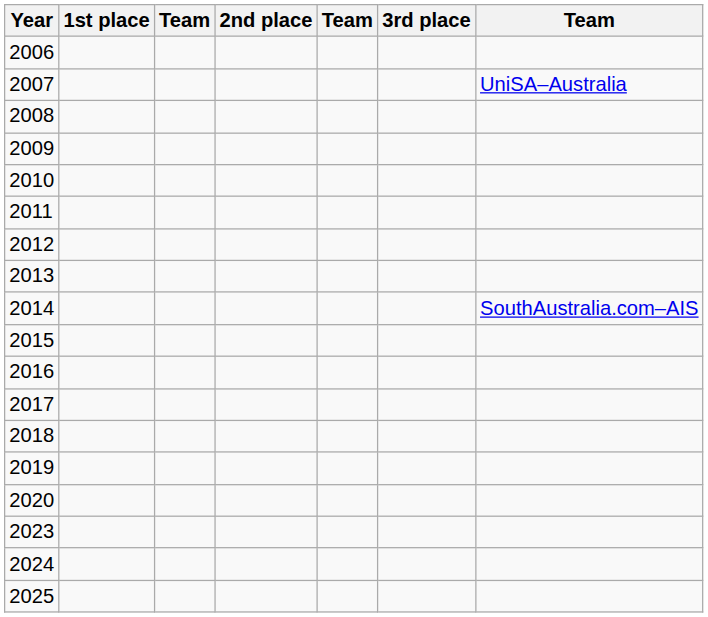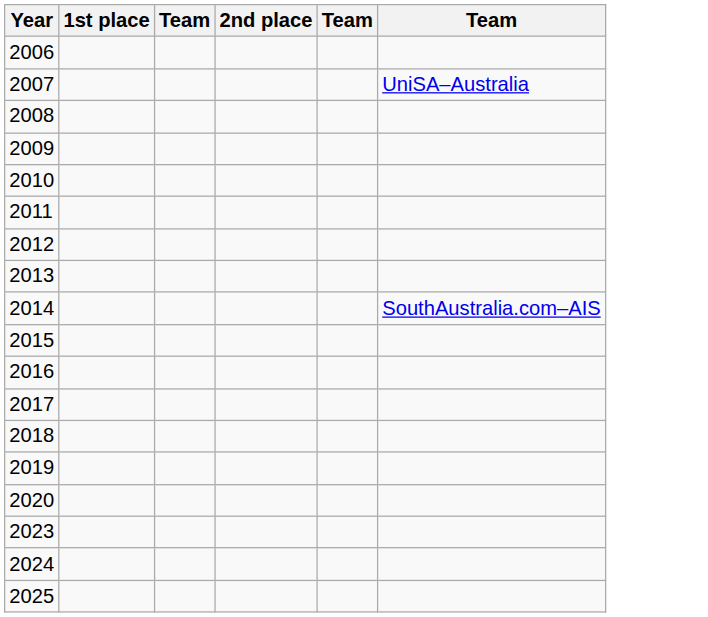 <table class=wikitable>
 <tr>
 <th>Year</th>
 <th>1st place</th>
 <th>Team</th>
 <th>2nd place</th>
 <th>Team</th>
-<th>3rd place</th>
 <th>Team</th>
 </tr>
 <tr>
 <td>2006</td>
 <td></td>
 <td></td>
 <td></td>
 <td></td>
 <td></td>
-<td></td>
 </tr>
 <tr>
 <td>2007</td>
-<td></td>
 <td></td>
 <td></td>
 <td></td>
 <td></td>
 <td><a href='#'>UniSA–Australia</a></td>
 </tr>
 <tr>
 <td>2008</td>
 <td></td>
 <td></td>
 <td></td>
 <td></td>
 <td></td>
-<td></td>
 </tr>
 <tr>
 <td>2009</td>
-<td></td>
 <td></td>
 <td></td>
 <td></td>
 <td></td>
 <td></td>
 </tr>
 <tr>
 <td>2010</td>
 <td></td>
 <td></td>
 <td></td>
 <td></td>
 <td></td>
-<td></td>
 </tr>
 <tr>
 <td>2011</td>
-<td></td>
 <td></td>
 <td></td>
 <td></td>
 <td></td>
 <td></td>
 </tr>
 <tr>
 <td>2012</td>
 <td></td>
 <td></td>
 <td></td>
 <td></td>
 <td></td>
-<td></td>
 </tr>
 <tr>
 <td>2013</td>
 <td></td>
 <td></td>
 <td></td>
 <td></td>
 <td></td>
-<td></td>
 </tr>
 <tr>
 <td>2014</td>
-<td></td>
 <td></td>
 <td></td>
 <td></td>
 <td></td>
 <td><a href='#'>SouthAustralia.com–AIS</a></td>
 </tr>
 <tr>
 <td>2015</td>
 <td></td>
 <td></td>
 <td></td>
 <td></td>
 <td></td>
-<td></td>
 </tr>
 <tr>
 <td>2016</td>
-<td></td>
 <td></td>
 <td></td>
 <td></td>
 <td></td>
 <td></td>
 </tr>
 <tr>
 <td>2017</td>
 <td></td>
 <td></td>
 <td></td>
 <td></td>
 <td></td>
-<td></td>
 </tr>
 <tr>
 <td>2018</td>
-<td></td>
 <td></td>
 <td></td>
 <td></td>
 <td></td>
 <td></td>
 </tr>
 <tr>
 <td>2019</td>
 <td></td>
 <td></td>
 <td></td>
 <td></td>
 <td></td>
-<td></td>
 </tr>
 <tr>
 <td>2020</td>
-<td></td>
 <td></td>
 <td></td>
 <td></td>
 <td></td>
 <td></td>
 </tr>
 <tr>
 <td>2023</td>
 <td></td>
 <td></td>
 <td></td>
 <td></td>
 <td></td>
-<td></td>
 </tr>
 <tr>
 <td>2024</td>
-<td></td>
 <td></td>
 <td></td>
 <td></td>
 <td></td>
 <td></td>
 </tr>
 <tr>
 <td>2025</td>
 <td></td>
 <td></td>
 <td></td>
 <td></td>
 <td></td>
-<td></td>
 </tr>
 </table>
